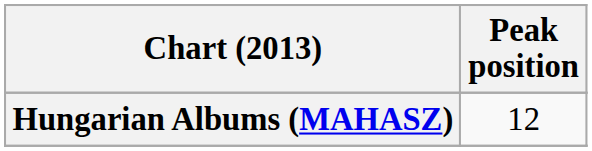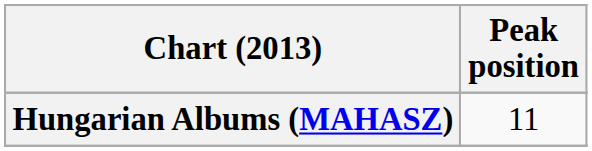 <table class="wikitable sortable plainrowheaders">
 <tr>
 <th scope="col">Chart (2013)</th>
 <th scope="col">Peak<br>position</th>
 </tr>
 <tr>
 </tr>
 <tr>
 </tr>
 <tr>
 </tr>
 <tr>
 </tr>
 <tr>
 </tr>
 <tr>
 </tr>
 <tr>
 </tr>
 <tr>
 </tr>
 <tr>
 <th scope="row">Hungarian Albums (<a href='#'>MAHASZ</a>)</th>
-<td style="text-align:center;">12</td>
+<td style="text-align:center;">11</td>
 </tr>
 <tr>
 </tr>
 <tr>
 </tr>
 <tr>
 </tr>
 <tr>
 </tr>
 <tr>
 </tr>
 <tr>
 </tr>
 <tr>
 </tr>
 </table>
